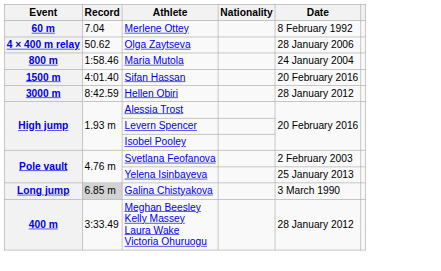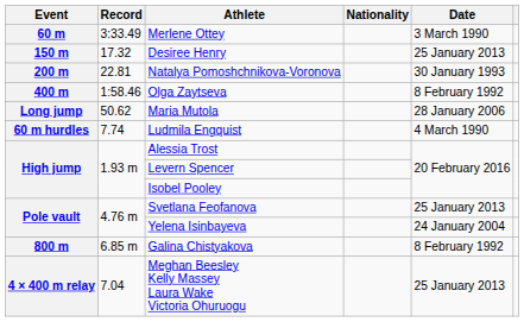 <table class="wikitable plainrowheaders sticky-header">
 <tr>
 <th scope="col">Event</th>
 <th scope="col">Record</th>
 <th scope="col">Athlete</th>
 <th scope="col">Nationality</th>
 <th scope="col">Date</th>
 <th scope="col"></th>
 </tr>
 <tr>
 <th scope="row"><a href='#'>60 m</a></th>
-<td>7.04</td>
+<td>3:33.49</td>
 <td><a href='#'>Merlene Ottey</a></td>
+<td></td>
+<td>3 March 1990</td>
+<td></td>
+</tr>
+<tr>
+<th scope="row"><a href='#'>150 m</a></th>
+<td>17.32</td>
+<td><a href='#'>Desiree Henry</a></td>
+<td></td>
+<td>25 January 2013</td>
+<td></td>
+</tr>
+<tr>
+<th scope="row"><a href='#'>200 m</a></th>
+<td>22.81</td>
+<td><a href='#'>Natalya Pomoshchnikova-Voronova</a></td>
+<td></td>
+<td>30 January 1993</td>
+<td></td>
+</tr>
+<tr>
+<th scope="row"><a href='#'>400 m</a></th>
+<td>1:58.46</td>
+<td><a href='#'>Olga Zaytseva</a></td>
 <td></td>
 <td>8 February 1992</td>
 <td></td>
 </tr>
 <tr>
-<th scope="row"><a href='#'>4 × 400 m relay</a></th>
+<th scope="row"><a href='#'>Long jump</a></th>
 <td>50.62</td>
-<td><a href='#'>Olga Zaytseva</a></td>
+<td><a href='#'>Maria Mutola</a></td>
 <td></td>
 <td>28 January 2006</td>
 <td></td>
 </tr>
 <tr>
-<th scope="row"><a href='#'>800 m</a></th>
-<td>1:58.46</td>
-<td><a href='#'>Maria Mutola</a></td>
+<th scope="row"><a href='#'>60 m hurdles</a></th>
+<td>7.74</td>
+<td><a href='#'>Ludmila Engquist</a></td>
 <td></td>
-<td>24 January 2004</td>
-<td></td>
-</tr>
-<tr>
-<th scope="row"><a href='#'>1500 m</a></th>
-<td>4:01.40</td>
-<td><a href='#'>Sifan Hassan</a></td>
-<td></td>
-<td>20 February 2016</td>
-<td></td>
-</tr>
-<tr>
-<th scope="row"><a href='#'>3000 m</a></th>
-<td>8:42.59</td>
-<td><a href='#'>Hellen Obiri</a></td>
-<td></td>
-<td>28 January 2012</td>
+<td>4 March 1990</td>
 <td></td>
 </tr>
 <tr>
 <th scope="rowgroup" rowspan="3"><a href='#'>High jump</a></th>
 <td rowspan="3">1.93 m</td>
 <td><a href='#'>Alessia Trost</a></td>
 <td></td>
 <td rowspan="3">20 February 2016</td>
 <td rowspan="3"></td>
 </tr>
 <tr>
 <td><a href='#'>Levern Spencer</a></td>
 <td></td>
 </tr>
 <tr>
 <td><a href='#'>Isobel Pooley</a></td>
 <td></td>
 </tr>
 <tr>
 <th scope="rowgroup" rowspan="2"><a href='#'>Pole vault</a></th>
 <td rowspan="2">4.76 m</td>
 <td><a href='#'>Svetlana Feofanova</a></td>
 <td></td>
-<td>2 February 2003</td>
+<td>25 January 2013</td>
 <td></td>
 </tr>
 <tr>
 <td><a href='#'>Yelena Isinbayeva</a></td>
 <td></td>
+<td>24 January 2004</td>
+<td></td>
+</tr>
+<tr>
+<th scope="row"><a href='#'>800 m</a></th>
+<td>6.85 m</td>
+<td><a href='#'>Galina Chistyakova</a></td>
+<td></td>
+<td>8 February 1992</td>
+<td></td>
+</tr>
+<tr>
+<th scope="row"><a href='#'>4 × 400 m relay</a></th>
+<td>7.04</td>
+<td><a href='#'>Meghan Beesley</a><br><a href='#'>Kelly Massey</a><br><a href='#'>Laura Wake</a><br><a href='#'>Victoria Ohuruogu</a></td>
+<td></td>
 <td>25 January 2013</td>
 <td></td>
 </tr>
-<tr>
-<th scope="row"><a href='#'>Long jump</a></th>
-<td style="background: lightgrey;">6.85 m</td>
-<td><a href='#'>Galina Chistyakova</a></td>
-<td></td>
-<td>3 March 1990</td>
-<td></td>
-</tr>
-<tr>
-<th scope="row"><a href='#'>400 m</a></th>
-<td>3:33.49</td>
-<td><a href='#'>Meghan Beesley</a><br><a href='#'>Kelly Massey</a><br><a href='#'>Laura Wake</a><br><a href='#'>Victoria Ohuruogu</a></td>
-<td></td>
-<td>28 January 2012</td>
-<td></td>
-</tr>
 </table>
